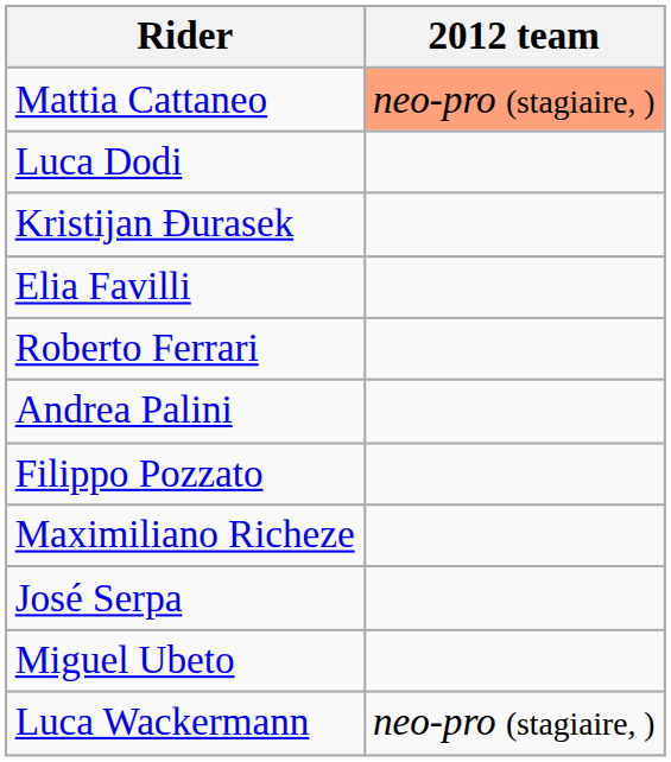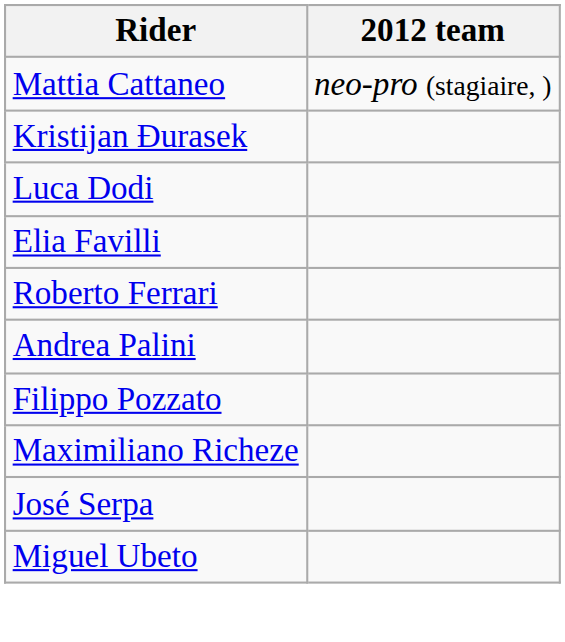 <table class="wikitable">
 <tr>
 <th>Rider</th>
 <th>2012 team</th>
 </tr>
 <tr>
 <td><a href='#'>Mattia Cattaneo</a></td>
-<td style="background: lightsalmon;"><em>neo-pro</em> <small>(stagiaire, )</small></td>
+<td><em>neo-pro</em> <small>(stagiaire, )</small></td>
+</tr>
+<tr>
+<td><a href='#'>Kristijan Đurasek</a></td>
+<td></td>
 </tr>
 <tr>
 <td><a href='#'>Luca Dodi</a></td>
-<td></td>
-</tr>
-<tr>
-<td><a href='#'>Kristijan Đurasek</a></td>
 <td></td>
 </tr>
 <tr>
 <td><a href='#'>Elia Favilli</a></td>
 <td></td>
 </tr>
 <tr>
 <td><a href='#'>Roberto Ferrari</a></td>
 <td></td>
 </tr>
 <tr>
 <td><a href='#'>Andrea Palini</a></td>
 <td></td>
 </tr>
 <tr>
 <td><a href='#'>Filippo Pozzato</a></td>
 <td></td>
 </tr>
 <tr>
 <td><a href='#'>Maximiliano Richeze</a></td>
 <td></td>
 </tr>
 <tr>
 <td><a href='#'>José Serpa</a></td>
 <td></td>
 </tr>
 <tr>
 <td><a href='#'>Miguel Ubeto</a></td>
 <td></td>
 </tr>
-<tr>
-<td><a href='#'>Luca Wackermann</a></td>
-<td><em>neo-pro</em> <small>(stagiaire, )</small></td>
-</tr>
 </table>
